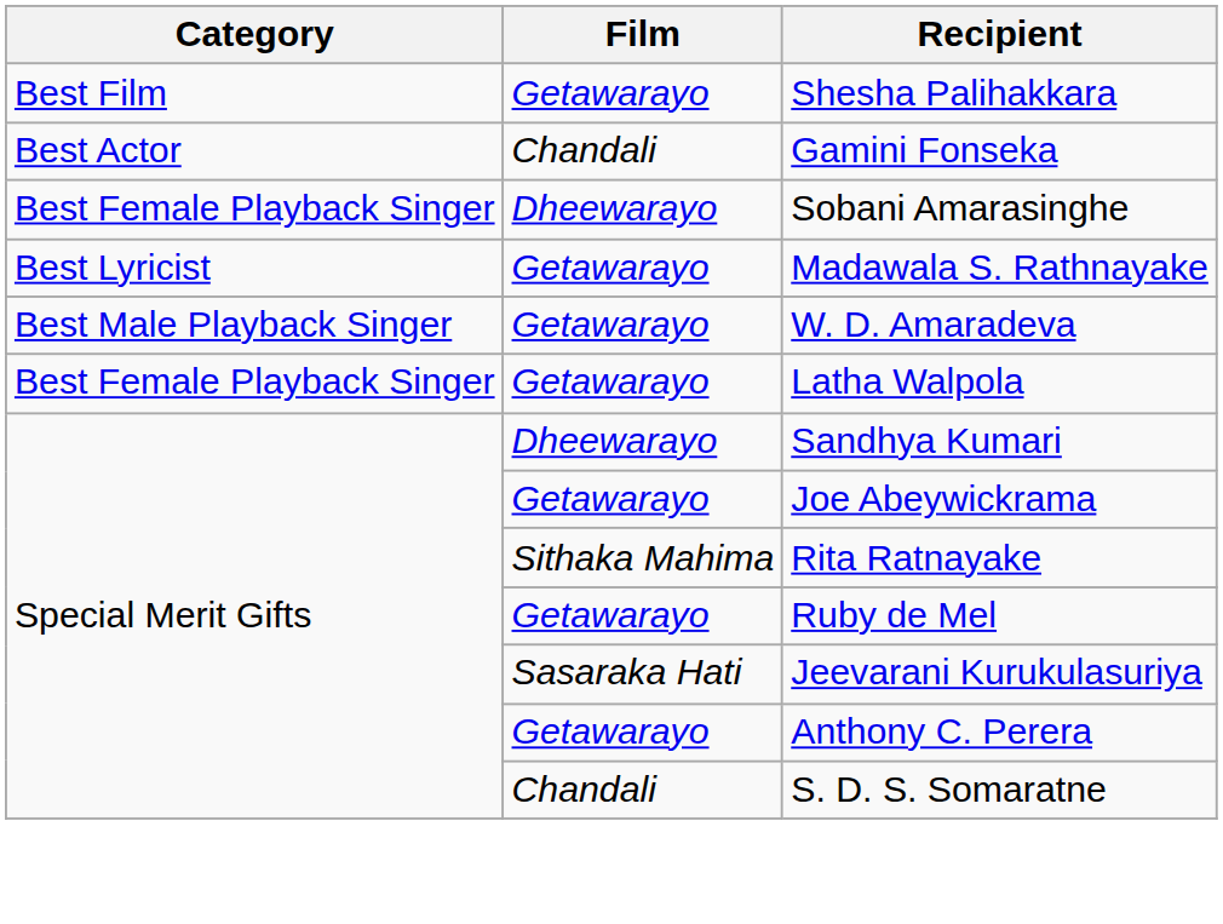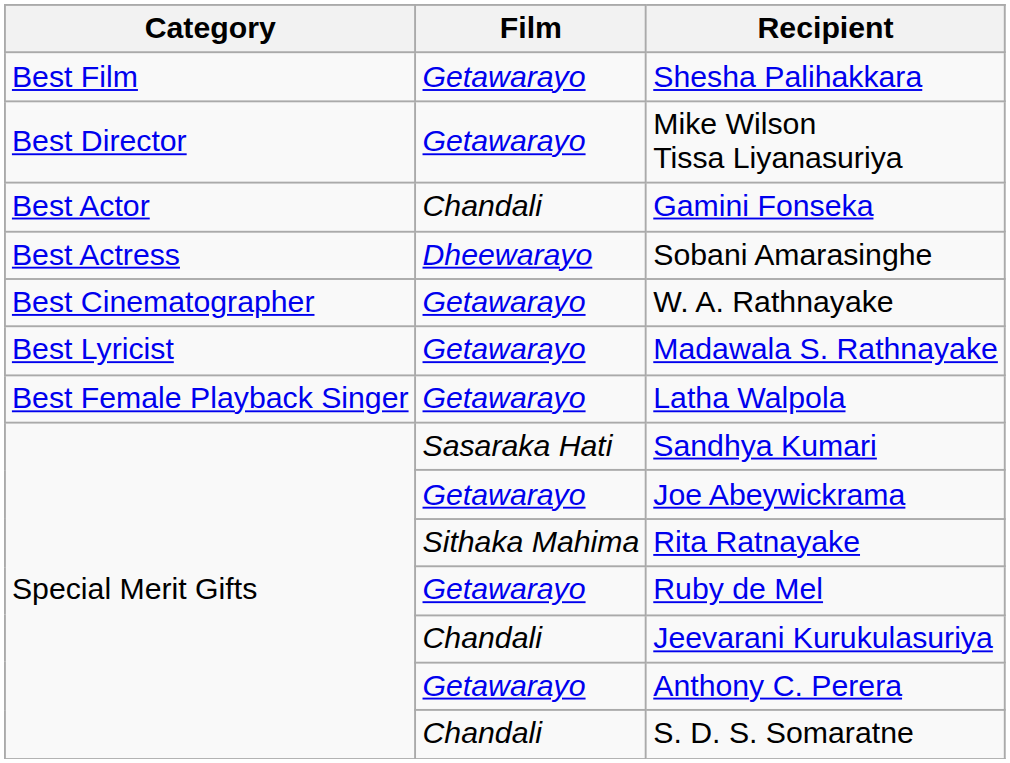 <table class="wikitable plainrowheaders sortable">
 <tr>
 <th scope="col">Category</th>
 <th scope="col">Film</th>
 <th scope="col">Recipient</th>
 </tr>
 <tr>
 <td><a href='#'>Best Film</a></td>
 <td><em><a href='#'>Getawarayo</a></em></td>
 <td><a href='#'>Shesha Palihakkara</a></td>
 </tr>
 <tr>
+<td><a href='#'>Best Director</a></td>
+<td><em><a href='#'>Getawarayo</a></em></td>
+<td>Mike Wilson<br> Tissa Liyanasuriya</td>
+</tr>
+<tr>
 <td><a href='#'>Best Actor</a></td>
 <td><em>Chandali</em></td>
 <td><a href='#'>Gamini Fonseka</a></td>
 </tr>
 <tr>
-<td><a href='#'>Best Female Playback Singer</a></td>
+<td><a href='#'>Best Actress</a></td>
 <td><em><a href='#'>Dheewarayo</a></em></td>
 <td>Sobani Amarasinghe</td>
+</tr>
+<tr>
+<td><a href='#'>Best Cinematographer</a></td>
+<td><em><a href='#'>Getawarayo</a></em></td>
+<td>W. A. Rathnayake</td>
 </tr>
 <tr>
 <td><a href='#'>Best Lyricist</a></td>
 <td><em><a href='#'>Getawarayo</a></em></td>
 <td><a href='#'>Madawala S. Rathnayake</a></td>
-</tr>
-<tr>
-<td><a href='#'>Best Male Playback Singer</a></td>
-<td><em><a href='#'>Getawarayo</a></em></td>
-<td><a href='#'>W. D. Amaradeva</a></td>
 </tr>
 <tr>
 <td><a href='#'>Best Female Playback Singer</a></td>
 <td><em><a href='#'>Getawarayo</a></em></td>
 <td><a href='#'>Latha Walpola</a></td>
 </tr>
 <tr>
 <td rowspan=7>Special Merit Gifts</td>
-<td><em><a href='#'>Dheewarayo</a></em></td>
+<td><em>Sasaraka Hati</em></td>
 <td><a href='#'>Sandhya Kumari</a></td>
 </tr>
 <tr>
 <td><em><a href='#'>Getawarayo</a></em></td>
 <td><a href='#'>Joe Abeywickrama</a></td>
 </tr>
 <tr>
 <td><em>Sithaka Mahima</em></td>
 <td><a href='#'>Rita Ratnayake</a></td>
 </tr>
 <tr>
 <td><em><a href='#'>Getawarayo</a></em></td>
 <td><a href='#'>Ruby de Mel</a></td>
 </tr>
 <tr>
-<td><em>Sasaraka Hati</em></td>
+<td><em>Chandali</em></td>
 <td><a href='#'>Jeevarani Kurukulasuriya</a></td>
 </tr>
 <tr>
 <td><em><a href='#'>Getawarayo</a></em></td>
 <td><a href='#'>Anthony C. Perera</a></td>
 </tr>
 <tr>
 <td><em>Chandali</em></td>
 <td>S. D. S. Somaratne</td>
 </tr>
 </table>
